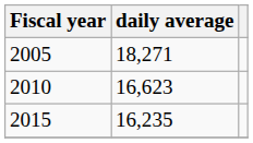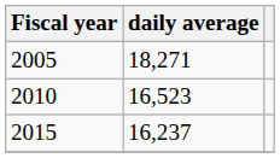 <table class="wikitable">
 <tr>
 <th>Fiscal year</th>
 <th>daily average</th>
 <th></th>
 </tr>
 <tr>
 <td>2005</td>
 <td>18,271</td>
 <td></td>
 </tr>
 <tr>
 <td>2010</td>
-<td>16,623</td>
+<td>16,523</td>
 <td></td>
 </tr>
 <tr>
 <td>2015</td>
-<td>16,235</td>
+<td>16,237</td>
 <td></td>
 </tr>
 <tr>
 </tr>
 </table>
